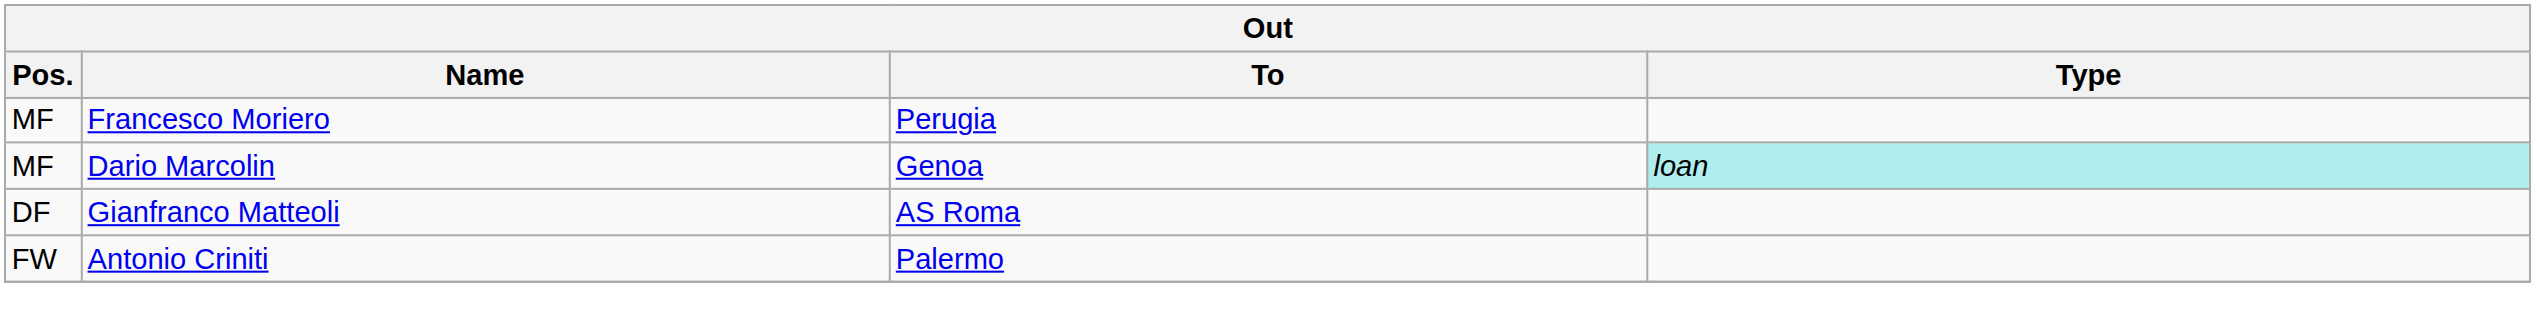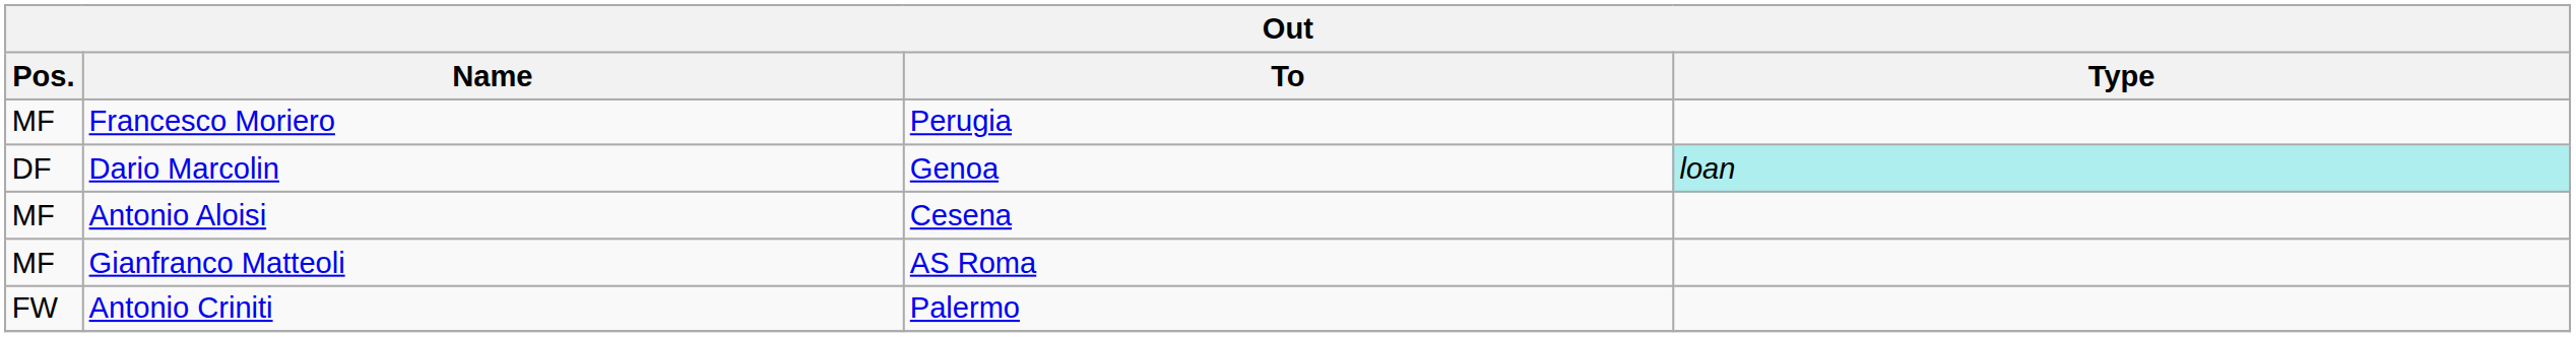 <table class="wikitable" style="font-size:90%;width:99%;">
 <tr>
 <th colspan="4">Out</th>
 </tr>
 <tr>
 <th width=3%>Pos.</th>
 <th width=32%>Name</th>
 <th width=30%>To</th>
 <th width=35%>Type</th>
 </tr>
 <tr>
 <td>MF</td>
 <td><a href='#'>Francesco Moriero</a></td>
 <td><a href='#'>Perugia</a></td>
 <td></td>
 </tr>
 <tr>
-<td>MF</td>
+<td>DF</td>
 <td><a href='#'>Dario Marcolin</a></td>
 <td><a href='#'>Genoa</a></td>
 <td style="background: paleturquoise;"><em>loan</em></td>
 </tr>
 <tr>
-<td>DF</td>
+<td>MF</td>
+<td><a href='#'>Antonio Aloisi</a></td>
+<td><a href='#'>Cesena</a></td>
+<td></td>
+</tr>
+<tr>
+<td>MF</td>
 <td><a href='#'>Gianfranco Matteoli</a></td>
 <td><a href='#'>AS Roma</a></td>
 <td></td>
 </tr>
 <tr>
 <td>FW</td>
 <td><a href='#'>Antonio Criniti</a></td>
 <td><a href='#'>Palermo</a></td>
 <td></td>
 </tr>
 <tr>
 </tr>
 </table>
